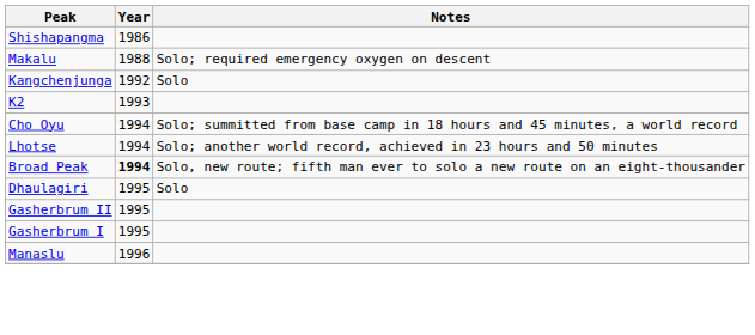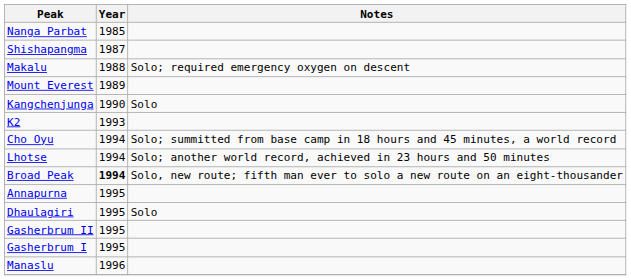 <table class=wikitable>
 <tr>
 <th>Peak</th>
 <th>Year</th>
 <th>Notes</th>
 </tr>
 <tr>
+<td><a href='#'>Nanga Parbat</a></td>
+<td>1985</td>
+<td></td>
+</tr>
+<tr>
 <td><a href='#'>Shishapangma</a></td>
-<td>1986</td>
+<td>1987</td>
 <td></td>
 </tr>
 <tr>
 <td><a href='#'>Makalu</a></td>
 <td>1988</td>
 <td>Solo; required emergency oxygen on descent</td>
 </tr>
 <tr>
+<td><a href='#'>Mount Everest</a></td>
+<td>1989</td>
+<td></td>
+</tr>
+<tr>
 <td><a href='#'>Kangchenjunga</a></td>
-<td>1992</td>
+<td>1990</td>
 <td>Solo</td>
 </tr>
 <tr>
 <td><a href='#'>K2</a></td>
 <td>1993</td>
 <td></td>
 </tr>
 <tr>
 <td><a href='#'>Cho Oyu</a></td>
 <td>1994</td>
 <td>Solo; summitted from base camp in 18 hours and 45 minutes, a world record</td>
 </tr>
 <tr>
 <td><a href='#'>Lhotse</a></td>
 <td>1994</td>
 <td>Solo; another world record, achieved in 23 hours and 50 minutes</td>
 </tr>
 <tr>
 <td><a href='#'>Broad Peak</a></td>
 <td><strong>1994</strong></td>
 <td>Solo, new route; fifth man ever to solo a new route on an eight-thousander</td>
+</tr>
+<tr>
+<td><a href='#'>Annapurna</a></td>
+<td>1995</td>
+<td></td>
 </tr>
 <tr>
 <td><a href='#'>Dhaulagiri</a></td>
 <td>1995</td>
 <td>Solo</td>
 </tr>
 <tr>
 <td><a href='#'>Gasherbrum II</a></td>
 <td>1995</td>
 <td></td>
 </tr>
 <tr>
 <td><a href='#'>Gasherbrum I</a></td>
 <td>1995</td>
 <td></td>
 </tr>
 <tr>
 <td><a href='#'>Manaslu</a></td>
 <td>1996</td>
 <td></td>
 </tr>
 <tr>
 </tr>
 </table>
